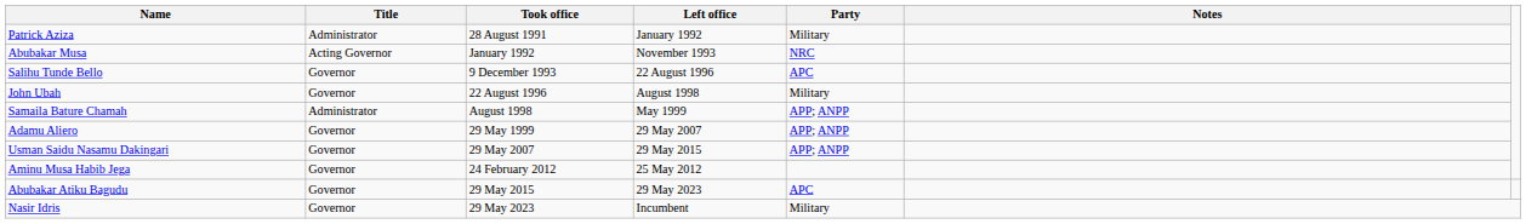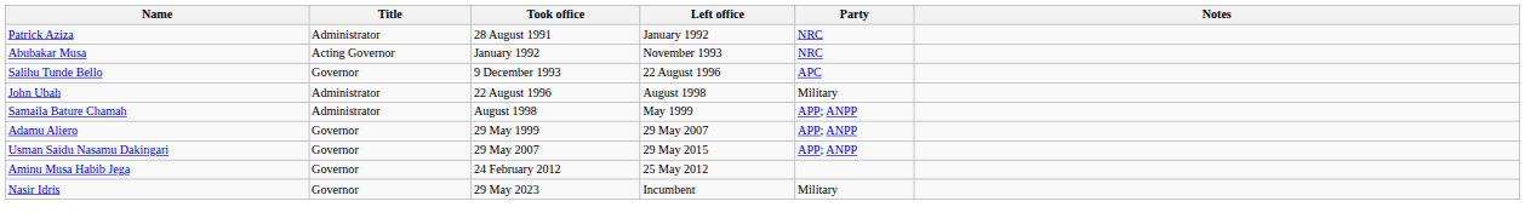 <table class="wikitable" border="1" style="width:100%; margin:auto; text-align:left">
 <tr>
 <th>Name</th>
 <th>Title</th>
 <th>Took office</th>
 <th>Left office</th>
 <th>Party</th>
 <th width="40%">Notes</th>
 </tr>
 <tr -valign="top">
 <td><a href='#'>Patrick Aziza</a></td>
 <td>Administrator</td>
 <td>28 August 1991</td>
 <td>January 1992</td>
-<td>Military</td>
+<td><a href='#'>NRC</a></td>
 <td></td>
 </tr>
 <tr -valign="top">
 <td><a href='#'>Abubakar Musa</a></td>
 <td>Acting Governor</td>
 <td>January 1992</td>
 <td>November 1993</td>
 <td><a href='#'>NRC</a></td>
 <td></td>
 </tr>
 <tr -valign="top">
 <td><a href='#'>Salihu Tunde Bello</a></td>
 <td>Governor</td>
 <td>9 December 1993</td>
 <td>22 August 1996</td>
 <td><a href='#'>APC</a></td>
 <td></td>
 </tr>
 <tr -valign="top">
 <td><a href='#'>John Ubah</a></td>
-<td>Governor</td>
+<td>Administrator</td>
 <td>22 August 1996</td>
 <td>August 1998</td>
 <td>Military</td>
 <td></td>
 </tr>
 <tr -valign="top">
 <td><a href='#'>Samaila Bature Chamah</a></td>
 <td>Administrator</td>
 <td>August 1998</td>
 <td>May 1999</td>
 <td><a href='#'>APP</a>; <a href='#'>ANPP</a></td>
 <td></td>
 </tr>
 <tr -valign="top">
 <td><a href='#'>Adamu Aliero</a></td>
 <td>Governor</td>
 <td>29 May 1999</td>
 <td>29 May 2007</td>
 <td><a href='#'>APP</a>; <a href='#'>ANPP</a></td>
 <td></td>
 </tr>
 <tr -valign="top">
 <td><a href='#'>Usman Saidu Nasamu Dakingari</a></td>
 <td>Governor</td>
 <td>29 May 2007</td>
 <td>29 May 2015</td>
 <td><a href='#'>APP</a>; <a href='#'>ANPP</a></td>
 <td></td>
 </tr>
 <tr -valign="top">
 <td><a href='#'>Aminu Musa Habib Jega</a></td>
 <td>Governor</td>
 <td>24 February 2012</td>
 <td>25 May 2012</td>
 <td></td>
 <td></td>
 </tr>
 <tr -valign="top">
-<td><a href='#'>Abubakar Atiku Bagudu</a></td>
-<td>Governor</td>
-<td>29 May 2015</td>
-<td>29 May 2023</td>
-<td><a href='#'>APC</a></td>
-<td></td>
-<td></td>
-</tr>
-<tr -valign="top">
 <td><a href='#'>Nasir Idris</a></td>
 <td>Governor</td>
 <td>29 May 2023</td>
 <td>Incumbent</td>
 <td>Military</td>
 </tr>
 </table>
